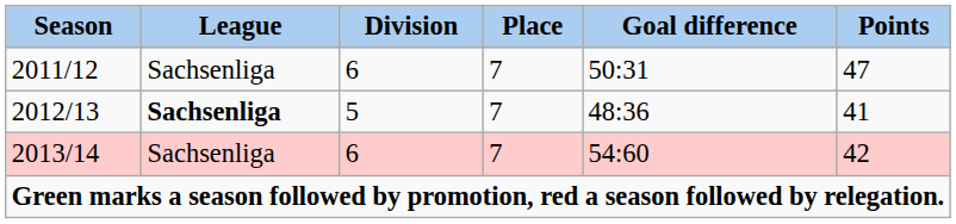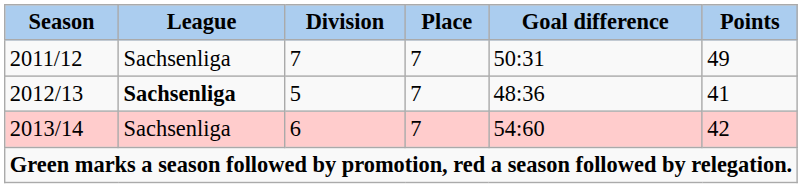 <table class="wikitable float-right">
 <tr bgcolor="dddddd">
 <th style="background:#ABCDEF;">Season</th>
 <th style="background:#ABCDEF;">League</th>
 <th style="background:#ABCDEF;">Division</th>
 <th style="background:#ABCDEF;">Place</th>
 <th style="background:#ABCDEF;">Goal difference</th>
 <th style="background:#ABCDEF;">Points</th>
 </tr>
 <tr>
 <td>2011/12</td>
 <td>Sachsenliga</td>
-<td>6</td>
+<td>7</td>
 <td>7</td>
 <td>50:31</td>
-<td>47</td>
+<td>49</td>
 </tr>
 <tr>
 <td>2012/13</td>
 <td><strong>Sachsenliga</strong></td>
 <td>5</td>
 <td>7</td>
 <td>48:36</td>
 <td>41</td>
 </tr>
 <tr style="background:#ffcccc;">
 <td>2013/14</td>
 <td>Sachsenliga</td>
 <td>6</td>
 <td>7</td>
 <td>54:60</td>
 <td>42</td>
 </tr>
 <tr>
 <td colspan="12" align="center"><strong>Green marks a season followed by promotion, red a season followed by relegation.</strong></td>
 </tr>
 </table>
